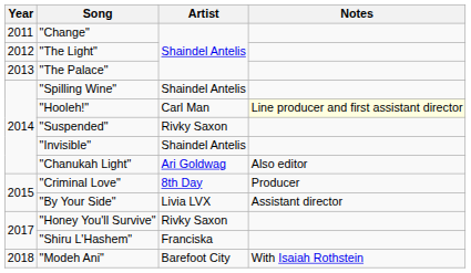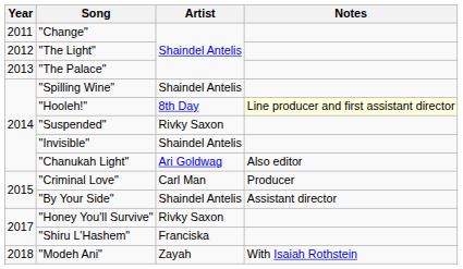 <table class="wikitable">
 <tr>
 <th>Year</th>
 <th>Song</th>
 <th>Artist</th>
 <th>Notes</th>
 </tr>
 <tr>
 <td>2011</td>
 <td>"Change"</td>
 <td rowspan="3"><a href='#'>Shaindel Antelis</a></td>
 <td></td>
 </tr>
 <tr>
 <td>2012</td>
 <td>"The Light"</td>
 <td></td>
 </tr>
 <tr>
 <td>2013</td>
 <td>"The Palace"</td>
 <td></td>
 </tr>
 <tr>
 <td rowspan="5">2014</td>
 <td>"Spilling Wine"</td>
 <td>Shaindel Antelis</td>
 <td></td>
 </tr>
 <tr>
 <td>"Hooleh!"</td>
-<td>Carl Man</td>
+<td><a href='#'>8th Day</a></td>
 <td style="background: lightyellow;">Line producer and first assistant director</td>
 </tr>
 <tr>
 <td>"Suspended"</td>
 <td>Rivky Saxon</td>
 <td></td>
 </tr>
 <tr>
 <td>"Invisible"</td>
 <td>Shaindel Antelis</td>
 <td></td>
 </tr>
 <tr>
 <td>"Chanukah Light"</td>
 <td><a href='#'>Ari Goldwag</a></td>
 <td>Also editor</td>
 </tr>
 <tr>
 <td rowspan="2">2015</td>
 <td>"Criminal Love"</td>
-<td><a href='#'>8th Day</a></td>
+<td>Carl Man</td>
 <td>Producer</td>
 </tr>
 <tr>
 <td>"By Your Side"</td>
-<td>Livia LVX</td>
+<td>Shaindel Antelis</td>
 <td>Assistant director</td>
 </tr>
 <tr>
 <td rowspan="2">2017</td>
 <td>"Honey You'll Survive"</td>
 <td>Rivky Saxon</td>
 <td></td>
 </tr>
 <tr>
 <td>"Shiru L'Hashem"</td>
 <td>Franciska</td>
 <td></td>
 </tr>
 <tr>
 <td>2018</td>
 <td>"Modeh Ani"</td>
-<td>Barefoot City</td>
+<td>Zayah</td>
 <td>With <a href='#'>Isaiah Rothstein</a></td>
 </tr>
 </table>
